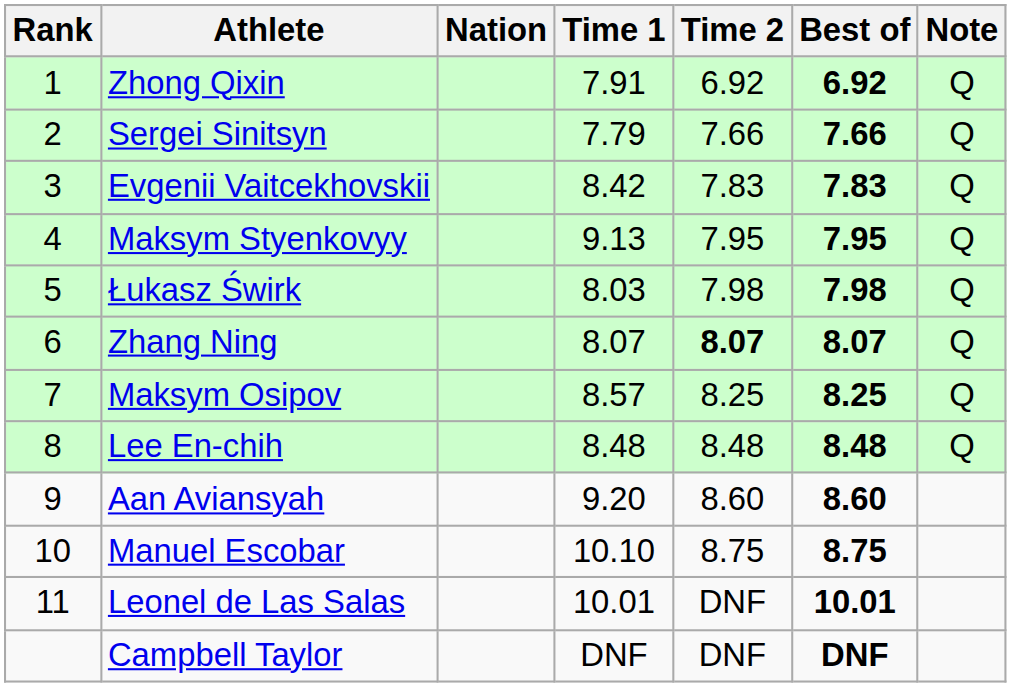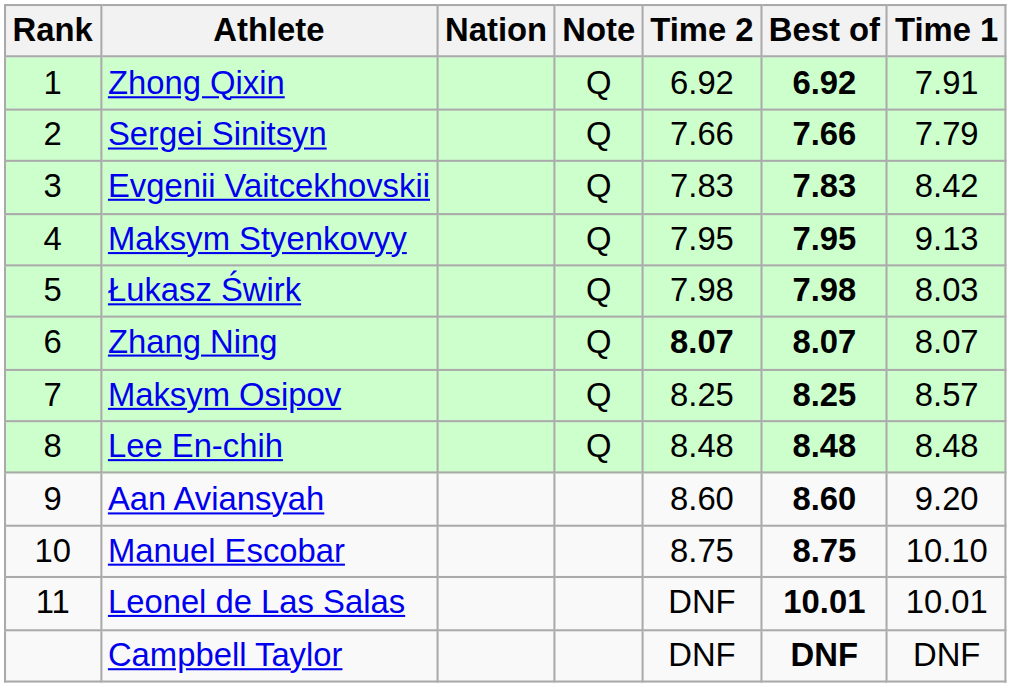 <table class="wikitable sortable" style="text-align:center">
 <tr>
 <th>Rank</th>
 <th>Athlete</th>
 <th>Nation</th>
-<th>Time 1</th>
+<th>Note</th>
 <th>Time 2</th>
 <th>Best of</th>
-<th>Note</th>
+<th>Time 1</th>
 </tr>
 <tr bgcolor=ccffcc>
 <td>1</td>
 <td align=left><a href='#'>Zhong Qixin</a></td>
 <td align=left></td>
-<td>7.91</td>
+<td>Q</td>
 <td>6.92</td>
 <td><strong>6.92</strong></td>
-<td>Q</td>
+<td>7.91</td>
 </tr>
 <tr bgcolor=ccffcc>
 <td>2</td>
 <td align=left><a href='#'>Sergei Sinitsyn</a></td>
 <td align=left></td>
-<td>7.79</td>
+<td>Q</td>
 <td>7.66</td>
 <td><strong>7.66</strong></td>
-<td>Q</td>
+<td>7.79</td>
 </tr>
 <tr bgcolor=ccffcc>
 <td>3</td>
 <td align=left><a href='#'>Evgenii Vaitcekhovskii</a></td>
 <td align=left></td>
-<td>8.42</td>
+<td>Q</td>
 <td>7.83</td>
 <td><strong>7.83</strong></td>
-<td>Q</td>
+<td>8.42</td>
 </tr>
 <tr bgcolor=ccffcc>
 <td>4</td>
 <td align=left><a href='#'>Maksym Styenkovyy</a></td>
 <td align=left></td>
-<td>9.13</td>
+<td>Q</td>
 <td>7.95</td>
 <td><strong>7.95</strong></td>
-<td>Q</td>
+<td>9.13</td>
 </tr>
 <tr bgcolor=ccffcc>
 <td>5</td>
 <td align=left><a href='#'>Łukasz Świrk</a></td>
 <td align=left></td>
-<td>8.03</td>
+<td>Q</td>
 <td>7.98</td>
 <td><strong>7.98</strong></td>
-<td>Q</td>
+<td>8.03</td>
 </tr>
 <tr bgcolor=ccffcc>
 <td>6</td>
 <td align=left><a href='#'>Zhang Ning</a></td>
 <td align=left></td>
-<td>8.07</td>
+<td>Q</td>
 <td><strong>8.07</strong></td>
 <td><strong>8.07</strong></td>
-<td>Q</td>
+<td>8.07</td>
 </tr>
 <tr bgcolor=ccffcc>
 <td>7</td>
 <td align=left><a href='#'>Maksym Osipov</a></td>
 <td align=left></td>
-<td>8.57</td>
+<td>Q</td>
 <td>8.25</td>
 <td><strong>8.25</strong></td>
-<td>Q</td>
+<td>8.57</td>
 </tr>
 <tr bgcolor=ccffcc>
 <td>8</td>
 <td align=left><a href='#'>Lee En-chih</a></td>
 <td align=left></td>
-<td>8.48</td>
+<td>Q</td>
 <td>8.48</td>
 <td><strong>8.48</strong></td>
-<td>Q</td>
+<td>8.48</td>
 </tr>
 <tr>
 <td>9</td>
 <td align=left><a href='#'>Aan Aviansyah</a></td>
 <td align=left></td>
-<td>9.20</td>
+<td></td>
 <td>8.60</td>
 <td><strong>8.60</strong></td>
-<td></td>
+<td>9.20</td>
 </tr>
 <tr>
 <td>10</td>
 <td align=left><a href='#'>Manuel Escobar</a></td>
 <td align=left></td>
-<td>10.10</td>
+<td></td>
 <td>8.75</td>
 <td><strong>8.75</strong></td>
-<td></td>
+<td>10.10</td>
 </tr>
 <tr>
 <td>11</td>
 <td align=left><a href='#'>Leonel de Las Salas</a></td>
 <td align=left></td>
-<td>10.01</td>
+<td></td>
 <td>DNF</td>
 <td><strong>10.01</strong></td>
-<td></td>
+<td>10.01</td>
 </tr>
 <tr>
 <td></td>
 <td align=left><a href='#'>Campbell Taylor</a></td>
 <td align=left></td>
-<td>DNF</td>
+<td></td>
 <td>DNF</td>
 <td><strong>DNF</strong></td>
-<td></td>
+<td>DNF</td>
 </tr>
 </table>
